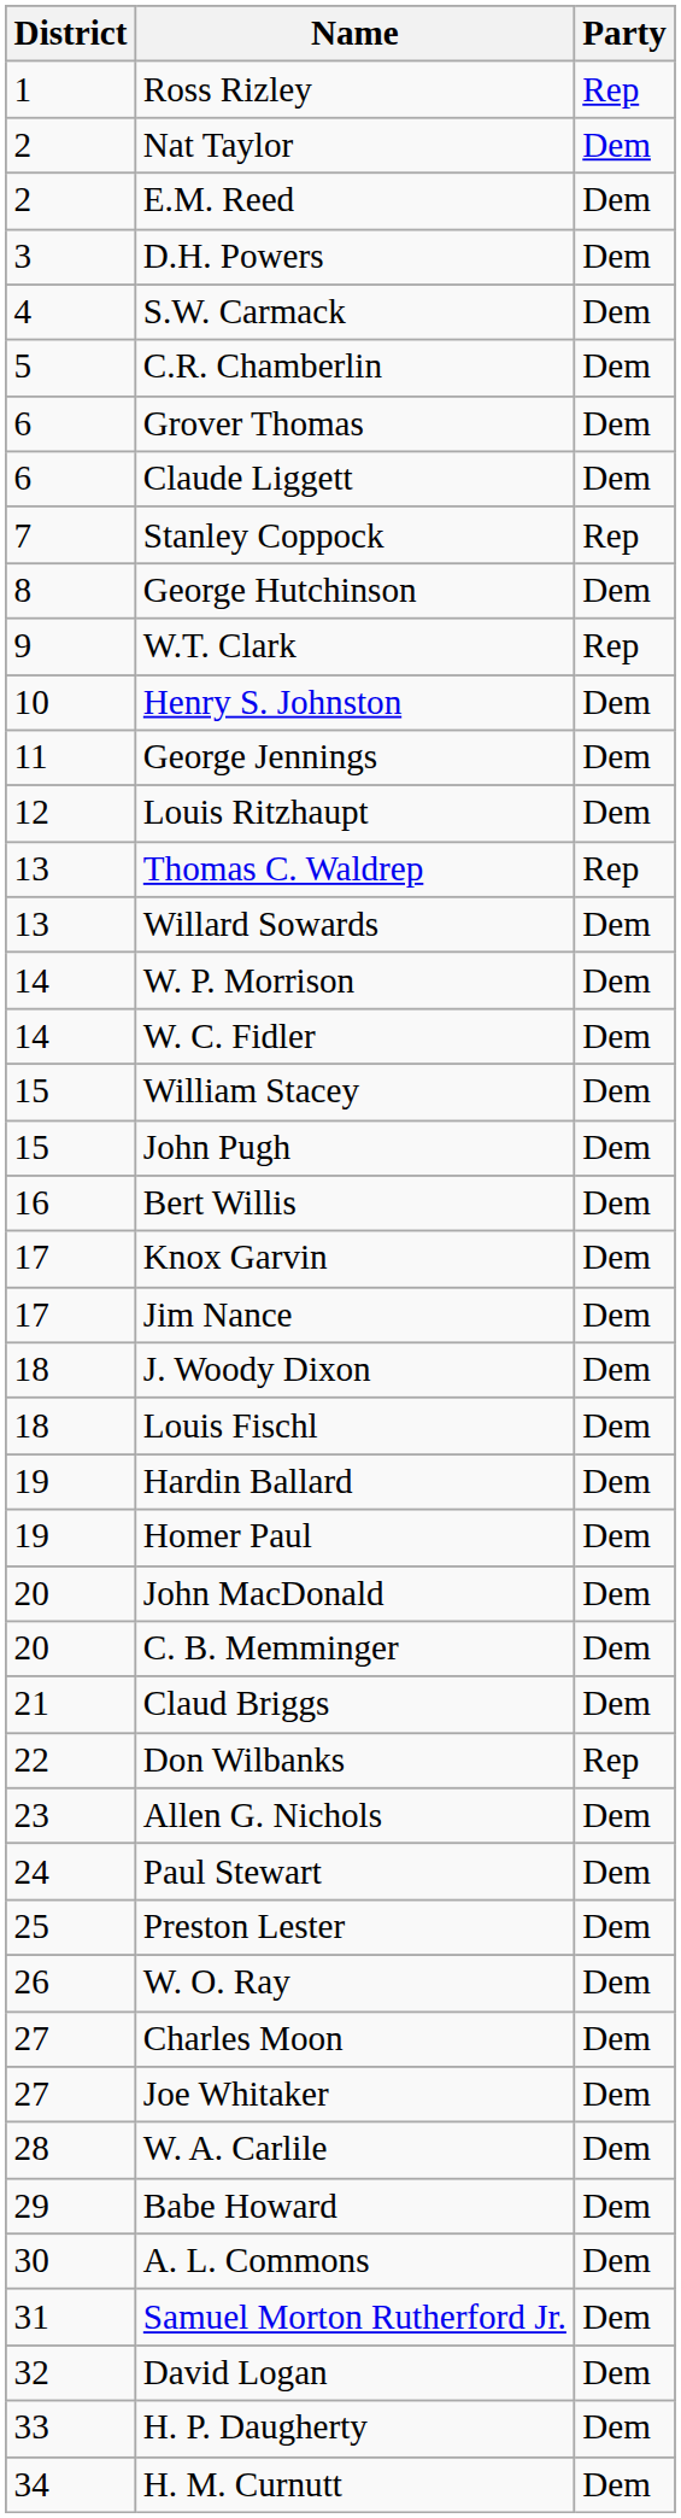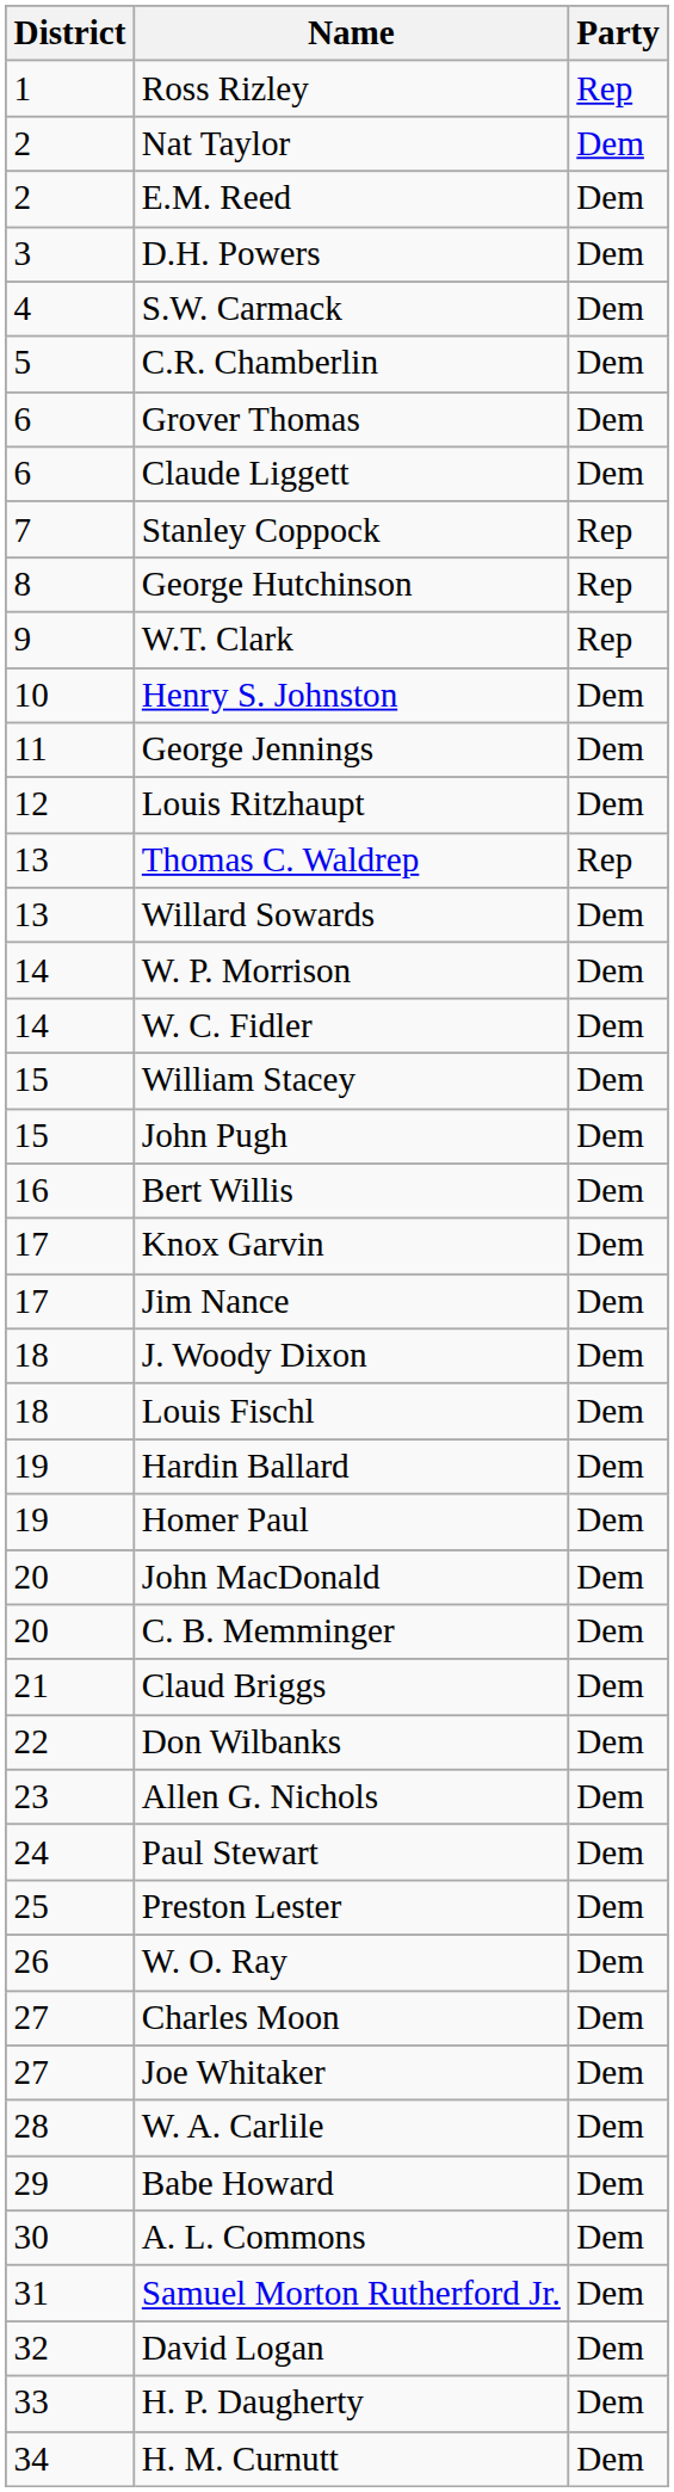 <table class="wikitable sortable">
 <tr>
 <th>District</th>
 <th>Name</th>
 <th>Party</th>
 </tr>
 <tr>
 <td>1</td>
 <td>Ross Rizley</td>
 <td><a href='#'>Rep</a></td>
 </tr>
 <tr>
 <td>2</td>
 <td>Nat Taylor</td>
 <td><a href='#'>Dem</a></td>
 </tr>
 <tr>
 <td>2</td>
 <td>E.M. Reed</td>
 <td>Dem</td>
 </tr>
 <tr>
 <td>3</td>
 <td>D.H. Powers</td>
 <td>Dem</td>
 </tr>
 <tr>
 <td>4</td>
 <td>S.W. Carmack</td>
 <td>Dem</td>
 </tr>
 <tr>
 <td>5</td>
 <td>C.R. Chamberlin</td>
 <td>Dem</td>
 </tr>
 <tr>
 <td>6</td>
 <td>Grover Thomas</td>
 <td>Dem</td>
 </tr>
 <tr>
 <td>6</td>
 <td>Claude Liggett</td>
 <td>Dem</td>
 </tr>
 <tr>
 <td>7</td>
 <td>Stanley Coppock</td>
 <td>Rep</td>
 </tr>
 <tr>
 <td>8</td>
 <td>George Hutchinson</td>
-<td>Dem</td>
+<td>Rep</td>
 </tr>
 <tr>
 <td>9</td>
 <td>W.T. Clark</td>
 <td>Rep</td>
 </tr>
 <tr>
 <td>10</td>
 <td><a href='#'>Henry S. Johnston</a></td>
 <td>Dem</td>
 </tr>
 <tr>
 <td>11</td>
 <td>George Jennings</td>
 <td>Dem</td>
 </tr>
 <tr>
 <td>12</td>
 <td>Louis Ritzhaupt</td>
 <td>Dem</td>
 </tr>
 <tr>
 <td>13</td>
 <td><a href='#'>Thomas C. Waldrep</a></td>
 <td>Rep</td>
 </tr>
 <tr>
 <td>13</td>
 <td>Willard Sowards</td>
 <td>Dem</td>
 </tr>
 <tr>
 <td>14</td>
 <td>W. P. Morrison</td>
 <td>Dem</td>
 </tr>
 <tr>
 <td>14</td>
 <td>W. C. Fidler</td>
 <td>Dem</td>
 </tr>
 <tr>
 <td>15</td>
 <td>William Stacey</td>
 <td>Dem</td>
 </tr>
 <tr>
 <td>15</td>
 <td>John Pugh</td>
 <td>Dem</td>
 </tr>
 <tr>
 <td>16</td>
 <td>Bert Willis</td>
 <td>Dem</td>
 </tr>
 <tr>
 <td>17</td>
 <td>Knox Garvin</td>
 <td>Dem</td>
 </tr>
 <tr>
 <td>17</td>
 <td>Jim Nance</td>
 <td>Dem</td>
 </tr>
 <tr>
 <td>18</td>
 <td>J. Woody Dixon</td>
 <td>Dem</td>
 </tr>
 <tr>
 <td>18</td>
 <td>Louis Fischl</td>
 <td>Dem</td>
 </tr>
 <tr>
 <td>19</td>
 <td>Hardin Ballard</td>
 <td>Dem</td>
 </tr>
 <tr>
 <td>19</td>
 <td>Homer Paul</td>
 <td>Dem</td>
 </tr>
 <tr>
 <td>20</td>
 <td>John MacDonald</td>
 <td>Dem</td>
 </tr>
 <tr>
 <td>20</td>
 <td>C. B. Memminger</td>
 <td>Dem</td>
 </tr>
 <tr>
 <td>21</td>
 <td>Claud Briggs</td>
 <td>Dem</td>
 </tr>
 <tr>
 <td>22</td>
 <td>Don Wilbanks</td>
-<td>Rep</td>
+<td>Dem</td>
 </tr>
 <tr>
 <td>23</td>
 <td>Allen G. Nichols</td>
 <td>Dem</td>
 </tr>
 <tr>
 <td>24</td>
 <td>Paul Stewart</td>
 <td>Dem</td>
 </tr>
 <tr>
 <td>25</td>
 <td>Preston Lester</td>
 <td>Dem</td>
 </tr>
 <tr>
 <td>26</td>
 <td>W. O. Ray</td>
 <td>Dem</td>
 </tr>
 <tr>
 <td>27</td>
 <td>Charles Moon</td>
 <td>Dem</td>
 </tr>
 <tr>
 <td>27</td>
 <td>Joe Whitaker</td>
 <td>Dem</td>
 </tr>
 <tr>
 <td>28</td>
 <td>W. A. Carlile</td>
 <td>Dem</td>
 </tr>
 <tr>
 <td>29</td>
 <td>Babe Howard</td>
 <td>Dem</td>
 </tr>
 <tr>
 <td>30</td>
 <td>A. L. Commons</td>
 <td>Dem</td>
 </tr>
 <tr>
 <td>31</td>
 <td><a href='#'>Samuel Morton Rutherford Jr.</a></td>
 <td>Dem</td>
 </tr>
 <tr>
 <td>32</td>
 <td>David Logan</td>
 <td>Dem</td>
 </tr>
 <tr>
 <td>33</td>
 <td>H. P. Daugherty</td>
 <td>Dem</td>
 </tr>
 <tr>
 <td>34</td>
 <td>H. M. Curnutt</td>
 <td>Dem</td>
 </tr>
 </table>
